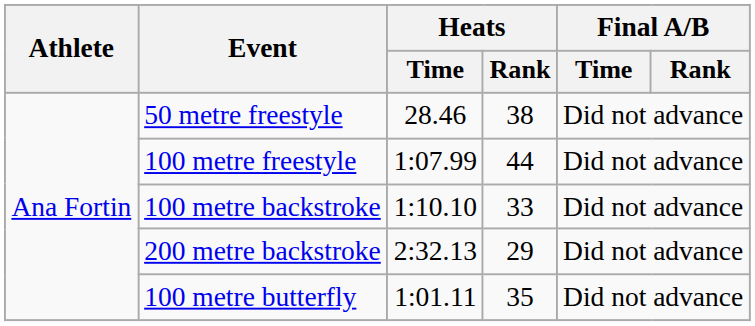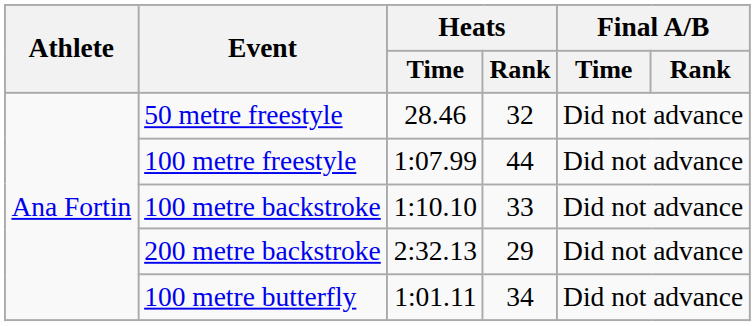 <table class="wikitable" style="font-size:90%">
 <tr>
 <th rowspan="2">Athlete</th>
 <th rowspan="2">Event</th>
 <th colspan=2>Heats</th>
 <th colspan=2>Final A/B</th>
 </tr>
 <tr style="font-size:95%">
 <th>Time</th>
 <th>Rank</th>
 <th>Time</th>
 <th>Rank</th>
 </tr>
 <tr align=center>
 <td align=left rowspan=5><a href='#'>Ana Fortin</a></td>
 <td align=left><a href='#'>50 metre freestyle</a></td>
 <td>28.46</td>
-<td>38</td>
+<td>32</td>
 <td colspan=2>Did not advance</td>
 </tr>
 <tr align=center>
 <td align=left><a href='#'>100 metre freestyle</a></td>
 <td>1:07.99</td>
 <td>44</td>
 <td colspan=2>Did not advance</td>
 </tr>
 <tr align=center>
 <td align=left><a href='#'>100 metre backstroke</a></td>
 <td>1:10.10</td>
 <td>33</td>
 <td colspan=2>Did not advance</td>
 </tr>
 <tr align=center>
 <td align=left><a href='#'>200 metre backstroke</a></td>
 <td>2:32.13</td>
 <td>29</td>
 <td colspan=2>Did not advance</td>
 </tr>
 <tr align=center>
 <td align=left><a href='#'>100 metre butterfly</a></td>
 <td>1:01.11</td>
-<td>35</td>
+<td>34</td>
 <td colspan=2>Did not advance</td>
 </tr>
 </table>
